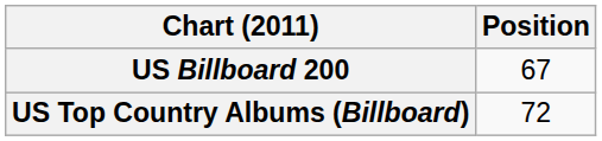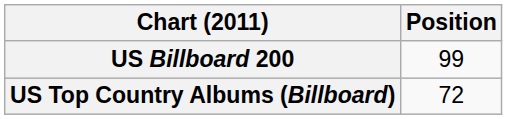 <table class="wikitable sortable plainrowheaders" style="text-align:center">
 <tr>
 <th scope="col">Chart (2011)</th>
 <th scope="col">Position</th>
 </tr>
 <tr>
 <th scope="row">US <em>Billboard</em> 200</th>
-<td>67</td>
+<td>99</td>
 </tr>
 <tr>
 <th scope="row">US Top Country Albums (<em>Billboard</em>)</th>
 <td>72</td>
 </tr>
 </table>
